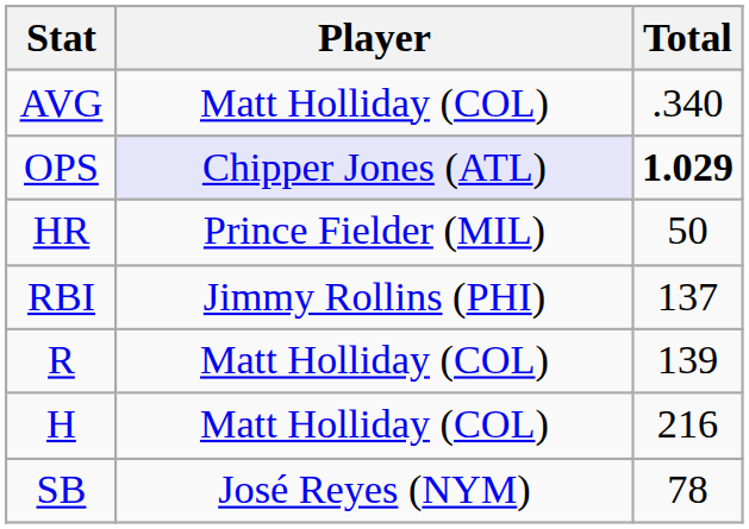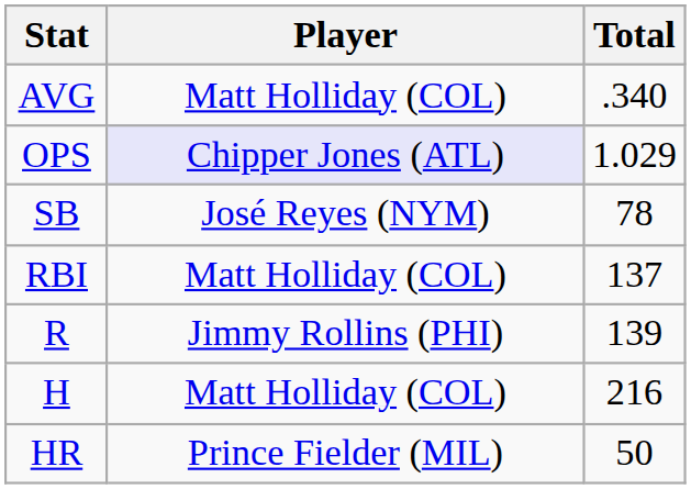 <table class="wikitable" style="text-align:center;">
 <tr>
 <th style="width:15%">Stat</th>
 <th>Player</th>
 <th style="width:15%">Total</th>
 </tr>
 <tr>
 <td><a href='#'>AVG</a></td>
 <td><a href='#'>Matt Holliday</a> (<a href='#'>COL</a>)</td>
 <td>.340</td>
 </tr>
 <tr>
 <td><a href='#'>OPS</a></td>
 <td style="background: lavender;"><a href='#'>Chipper Jones</a> (<a href='#'>ATL</a>)</td>
-<td><strong>1.029</strong></td>
+<td>1.029</td>
 </tr>
 <tr>
-<td><a href='#'>HR</a></td>
-<td><a href='#'>Prince Fielder</a> (<a href='#'>MIL</a>)</td>
-<td>50</td>
+<td><a href='#'>SB</a></td>
+<td><a href='#'>José Reyes</a> (<a href='#'>NYM</a>)</td>
+<td>78</td>
 </tr>
 <tr>
 <td><a href='#'>RBI</a></td>
-<td><a href='#'>Jimmy Rollins</a> (<a href='#'>PHI</a>)</td>
+<td><a href='#'>Matt Holliday</a> (<a href='#'>COL</a>)</td>
 <td>137</td>
 </tr>
 <tr>
 <td><a href='#'>R</a></td>
-<td><a href='#'>Matt Holliday</a> (<a href='#'>COL</a>)</td>
+<td><a href='#'>Jimmy Rollins</a> (<a href='#'>PHI</a>)</td>
 <td>139</td>
 </tr>
 <tr>
 <td><a href='#'>H</a></td>
 <td><a href='#'>Matt Holliday</a> (<a href='#'>COL</a>)</td>
 <td>216</td>
 </tr>
 <tr>
-<td><a href='#'>SB</a></td>
-<td><a href='#'>José Reyes</a> (<a href='#'>NYM</a>)</td>
-<td>78</td>
+<td><a href='#'>HR</a></td>
+<td><a href='#'>Prince Fielder</a> (<a href='#'>MIL</a>)</td>
+<td>50</td>
 </tr>
 </table>
